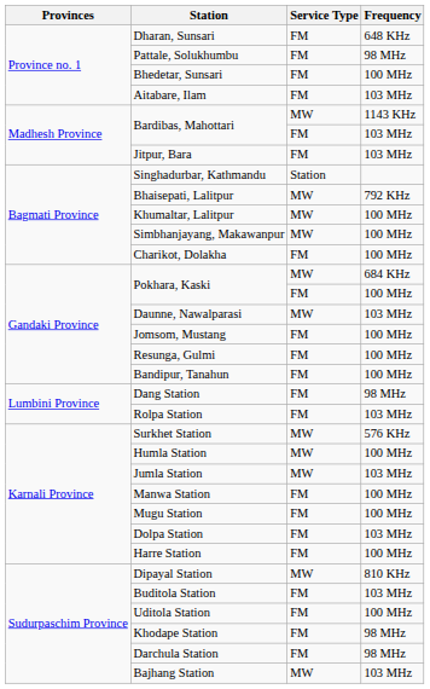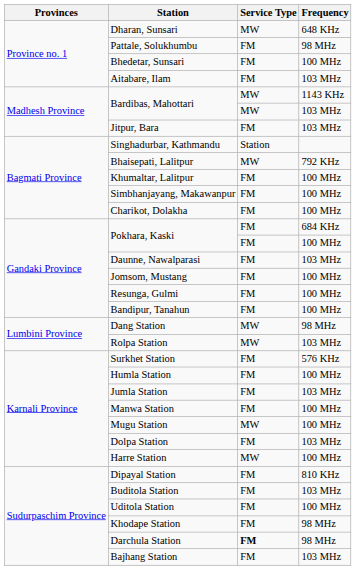 <table class="wikitable">
 <tr>
 <th>Provinces</th>
 <th>Station</th>
 <th>Service Type</th>
 <th>Frequency</th>
 </tr>
 <tr>
 <td rowspan="4"><a href='#'>Province no. 1</a></td>
 <td>Dharan, Sunsari</td>
-<td>FM</td>
+<td>MW</td>
 <td>648 KHz</td>
 </tr>
 <tr>
 <td>Pattale, Solukhumbu</td>
 <td>FM</td>
 <td>98 MHz</td>
 </tr>
 <tr>
 <td>Bhedetar, Sunsari</td>
 <td>FM</td>
 <td>100 MHz</td>
 </tr>
 <tr>
 <td>Aitabare, Ilam</td>
 <td>FM</td>
 <td>103 MHz</td>
 </tr>
 <tr>
 <td rowspan="3"><a href='#'>Madhesh Province</a></td>
 <td rowspan="2">Bardibas, Mahottari</td>
 <td>MW</td>
 <td>1143 KHz</td>
 </tr>
 <tr>
-<td>FM</td>
+<td>MW</td>
 <td>103 MHz</td>
 </tr>
 <tr>
 <td>Jitpur, Bara</td>
 <td>FM</td>
 <td>103 MHz</td>
 </tr>
 <tr>
 <td rowspan="5"><a href='#'>Bagmati Province</a></td>
 <td>Singhadurbar, Kathmandu</td>
 <td>Station</td>
 <td></td>
 </tr>
 <tr>
 <td>Bhaisepati, Lalitpur</td>
 <td>MW</td>
 <td>792 KHz</td>
 </tr>
 <tr>
 <td>Khumaltar, Lalitpur</td>
-<td>MW</td>
+<td>FM</td>
 <td>100 MHz</td>
 </tr>
 <tr>
 <td>Simbhanjayang, Makawanpur</td>
-<td>MW</td>
+<td>FM</td>
 <td>100 MHz</td>
 </tr>
 <tr>
 <td>Charikot, Dolakha</td>
 <td>FM</td>
 <td>100 MHz</td>
 </tr>
 <tr>
 <td rowspan="6"><a href='#'>Gandaki Province</a></td>
 <td rowspan="2">Pokhara, Kaski</td>
-<td>MW</td>
+<td>FM</td>
 <td>684 KHz</td>
 </tr>
 <tr>
 <td>FM</td>
 <td>100 MHz</td>
 </tr>
 <tr>
 <td>Daunne, Nawalparasi</td>
-<td>MW</td>
+<td>FM</td>
 <td>103 MHz</td>
 </tr>
 <tr>
 <td>Jomsom, Mustang</td>
 <td>FM</td>
 <td>100 MHz</td>
 </tr>
 <tr>
 <td>Resunga, Gulmi</td>
 <td>FM</td>
 <td>100 MHz</td>
 </tr>
 <tr>
 <td>Bandipur, Tanahun</td>
 <td>FM</td>
 <td>100 MHz</td>
 </tr>
 <tr>
 <td rowspan="2"><a href='#'>Lumbini Province</a></td>
 <td>Dang Station</td>
-<td>FM</td>
+<td>MW</td>
 <td>98 MHz</td>
 </tr>
 <tr>
 <td>Rolpa Station</td>
-<td>FM</td>
+<td>MW</td>
 <td>103 MHz</td>
 </tr>
 <tr>
 <td rowspan="7"><a href='#'>Karnali Province</a></td>
 <td>Surkhet Station</td>
-<td>MW</td>
+<td>FM</td>
 <td>576 KHz</td>
 </tr>
 <tr>
 <td>Humla Station</td>
-<td>MW</td>
+<td>FM</td>
 <td>100 MHz</td>
 </tr>
 <tr>
 <td>Jumla Station</td>
-<td>MW</td>
+<td>FM</td>
 <td>103 MHz</td>
 </tr>
 <tr>
 <td>Manwa Station</td>
 <td>FM</td>
 <td>100 MHz</td>
 </tr>
 <tr>
 <td>Mugu Station</td>
-<td>FM</td>
+<td>MW</td>
 <td>100 MHz</td>
 </tr>
 <tr>
 <td>Dolpa Station</td>
 <td>FM</td>
 <td>103 MHz</td>
 </tr>
 <tr>
 <td>Harre Station</td>
-<td>FM</td>
+<td>MW</td>
 <td>100 MHz</td>
 </tr>
 <tr>
 <td rowspan="6"><a href='#'>Sudurpaschim Province</a></td>
 <td>Dipayal Station</td>
-<td>MW</td>
+<td>FM</td>
 <td>810 KHz</td>
 </tr>
 <tr>
 <td>Buditola Station</td>
 <td>FM</td>
 <td>103 MHz</td>
 </tr>
 <tr>
 <td>Uditola Station</td>
 <td>FM</td>
 <td>100 MHz</td>
 </tr>
 <tr>
 <td>Khodape Station</td>
 <td>FM</td>
 <td>98 MHz</td>
 </tr>
 <tr>
 <td>Darchula Station</td>
-<td>FM</td>
+<td><strong>FM</strong></td>
 <td>98 MHz</td>
 </tr>
 <tr>
 <td>Bajhang Station</td>
-<td>MW</td>
+<td>FM</td>
 <td>103 MHz</td>
 </tr>
 </table>
